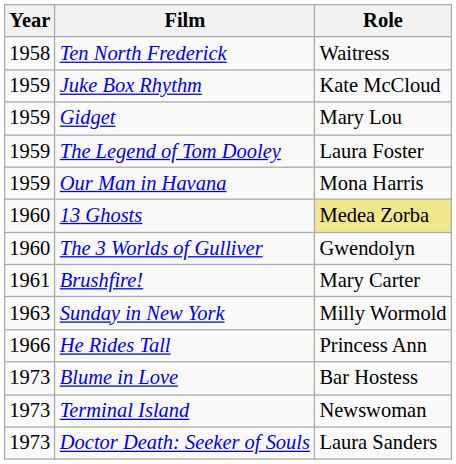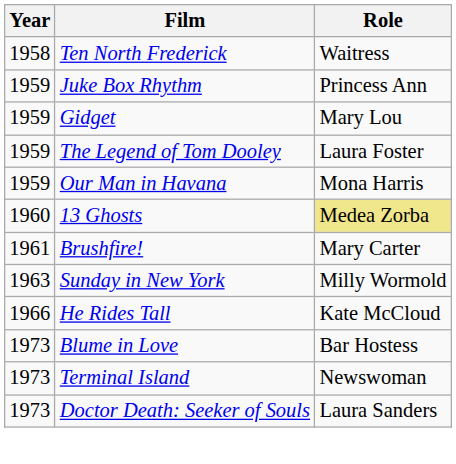 <table class="wikitable sortable">
 <tr>
 <th>Year</th>
 <th>Film</th>
 <th>Role</th>
 </tr>
 <tr>
 <td>1958</td>
 <td><em><a href='#'>Ten North Frederick</a></em></td>
 <td>Waitress</td>
 </tr>
 <tr>
 <td>1959</td>
 <td><em><a href='#'>Juke Box Rhythm</a></em></td>
-<td>Kate McCloud</td>
+<td>Princess Ann</td>
 </tr>
 <tr>
 <td>1959</td>
 <td><em><a href='#'>Gidget</a></em></td>
 <td>Mary Lou</td>
 </tr>
 <tr>
 <td>1959</td>
 <td><em><a href='#'>The Legend of Tom Dooley</a></em></td>
 <td>Laura Foster</td>
 </tr>
 <tr>
 <td>1959</td>
 <td><em><a href='#'>Our Man in Havana</a></em></td>
 <td>Mona Harris</td>
 </tr>
 <tr>
 <td>1960</td>
 <td><em><a href='#'>13 Ghosts</a></em></td>
 <td style="background: khaki;">Medea Zorba</td>
 </tr>
 <tr>
-<td>1960</td>
-<td><em><a href='#'>The 3 Worlds of Gulliver</a></em></td>
-<td>Gwendolyn</td>
-</tr>
-<tr>
 <td>1961</td>
 <td><em><a href='#'>Brushfire!</a></em></td>
 <td>Mary Carter</td>
 </tr>
 <tr>
 <td>1963</td>
 <td><em><a href='#'>Sunday in New York</a></em></td>
 <td>Milly Wormold</td>
 </tr>
 <tr>
 <td>1966</td>
 <td><em><a href='#'>He Rides Tall</a></em></td>
-<td>Princess Ann</td>
+<td>Kate McCloud</td>
 </tr>
 <tr>
 <td>1973</td>
 <td><em><a href='#'>Blume in Love</a></em></td>
 <td>Bar Hostess</td>
 </tr>
 <tr>
 <td>1973</td>
 <td><em><a href='#'>Terminal Island</a></em></td>
 <td>Newswoman</td>
 </tr>
 <tr>
 <td>1973</td>
 <td><em><a href='#'>Doctor Death: Seeker of Souls</a></em></td>
 <td>Laura Sanders</td>
 </tr>
 </table>
